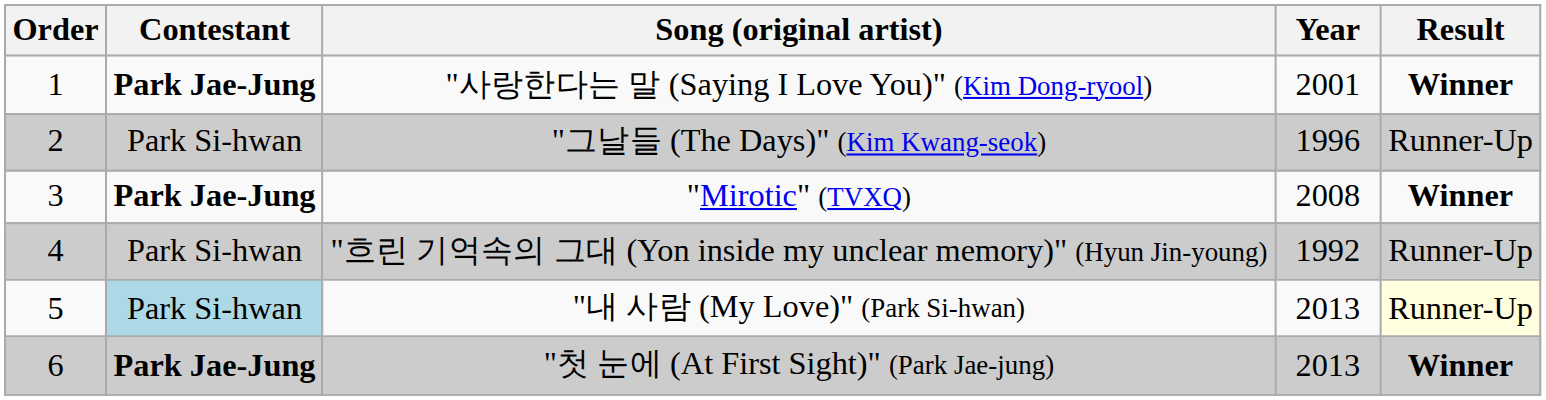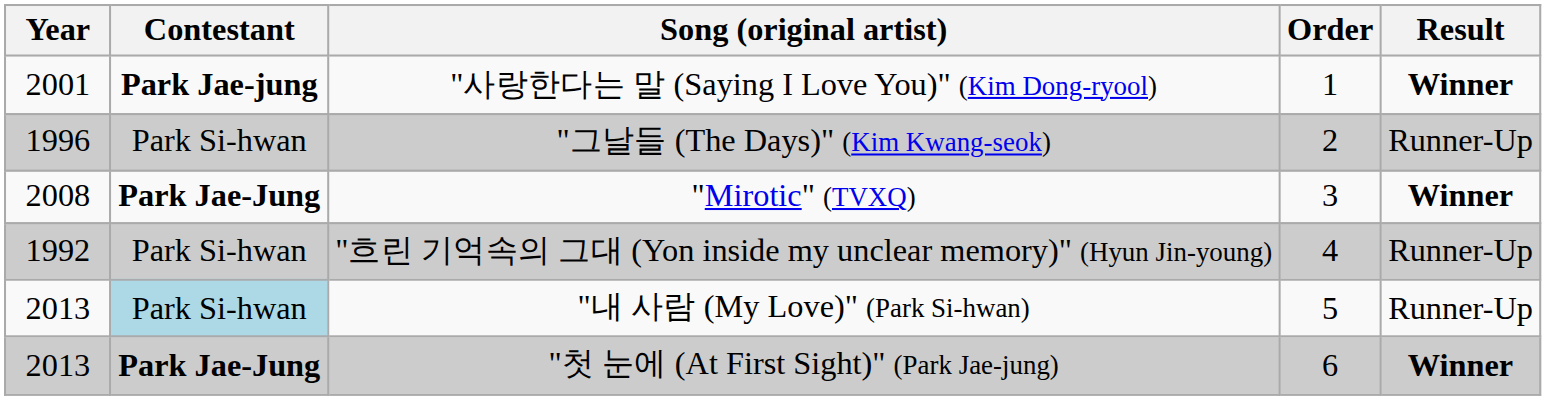 <table class="wikitable plainrowheaders" style="text-align:center">
 <tr>
-<th scope="col">Order</th>
+<th scope="col" style="width:45px;">Year</th>
 <th scope="col">Contestant</th>
 <th scope="col">Song (original artist)</th>
-<th scope="col" style="width:45px;">Year</th>
+<th scope="col">Order</th>
 <th scope="col">Result</th>
 </tr>
 <tr>
+<td>2001</td>
+<td scope="row"><strong>Park Jae-jung</strong></td>
+<td>"사랑한다는 말 (Saying I Love You)" <small>(<a href='#'>Kim Dong-ryool</a>)</small></td>
 <td>1</td>
-<td scope="row"><strong>Park Jae-Jung</strong></td>
-<td>"사랑한다는 말 (Saying I Love You)" <small>(<a href='#'>Kim Dong-ryool</a>)</small></td>
-<td>2001</td>
 <td><strong>Winner</strong></td>
 </tr>
 <tr style="background:#ccc;">
-<td>2</td>
+<td>1996</td>
 <td scope="row">Park Si-hwan</td>
 <td>"그날들 (The Days)" <small>(<a href='#'>Kim Kwang-seok</a>)</small></td>
-<td>1996</td>
+<td>2</td>
 <td>Runner-Up</td>
 </tr>
 <tr>
-<td>3</td>
+<td>2008</td>
 <td scope="row"><strong>Park Jae-Jung</strong></td>
 <td>"<a href='#'>Mirotic</a>" <small>(<a href='#'>TVXQ</a>)</small></td>
-<td>2008</td>
+<td>3</td>
 <td><strong>Winner</strong></td>
 </tr>
 <tr style="background:#ccc;">
-<td>4</td>
+<td>1992</td>
 <td scope="row">Park Si-hwan</td>
 <td>"흐린 기억속의 그대 (Yon inside my unclear memory)" <small>(Hyun Jin-young)</small></td>
-<td>1992</td>
+<td>4</td>
 <td>Runner-Up</td>
 </tr>
 <tr>
-<td>5</td>
+<td>2013</td>
 <td scope="row" style="background: lightblue;">Park Si-hwan</td>
 <td>"내 사람 (My Love)" <small>(Park Si-hwan)</small></td>
-<td>2013</td>
-<td style="background: lightyellow;">Runner-Up</td>
+<td>5</td>
+<td>Runner-Up</td>
 </tr>
 <tr style="background:#ccc;">
-<td>6</td>
+<td>2013</td>
 <td scope="row"><strong>Park Jae-Jung</strong></td>
 <td>"첫 눈에 (At First Sight)" <small>(Park Jae-jung)</small></td>
-<td>2013</td>
+<td>6</td>
 <td><strong>Winner</strong></td>
 </tr>
 </table>
